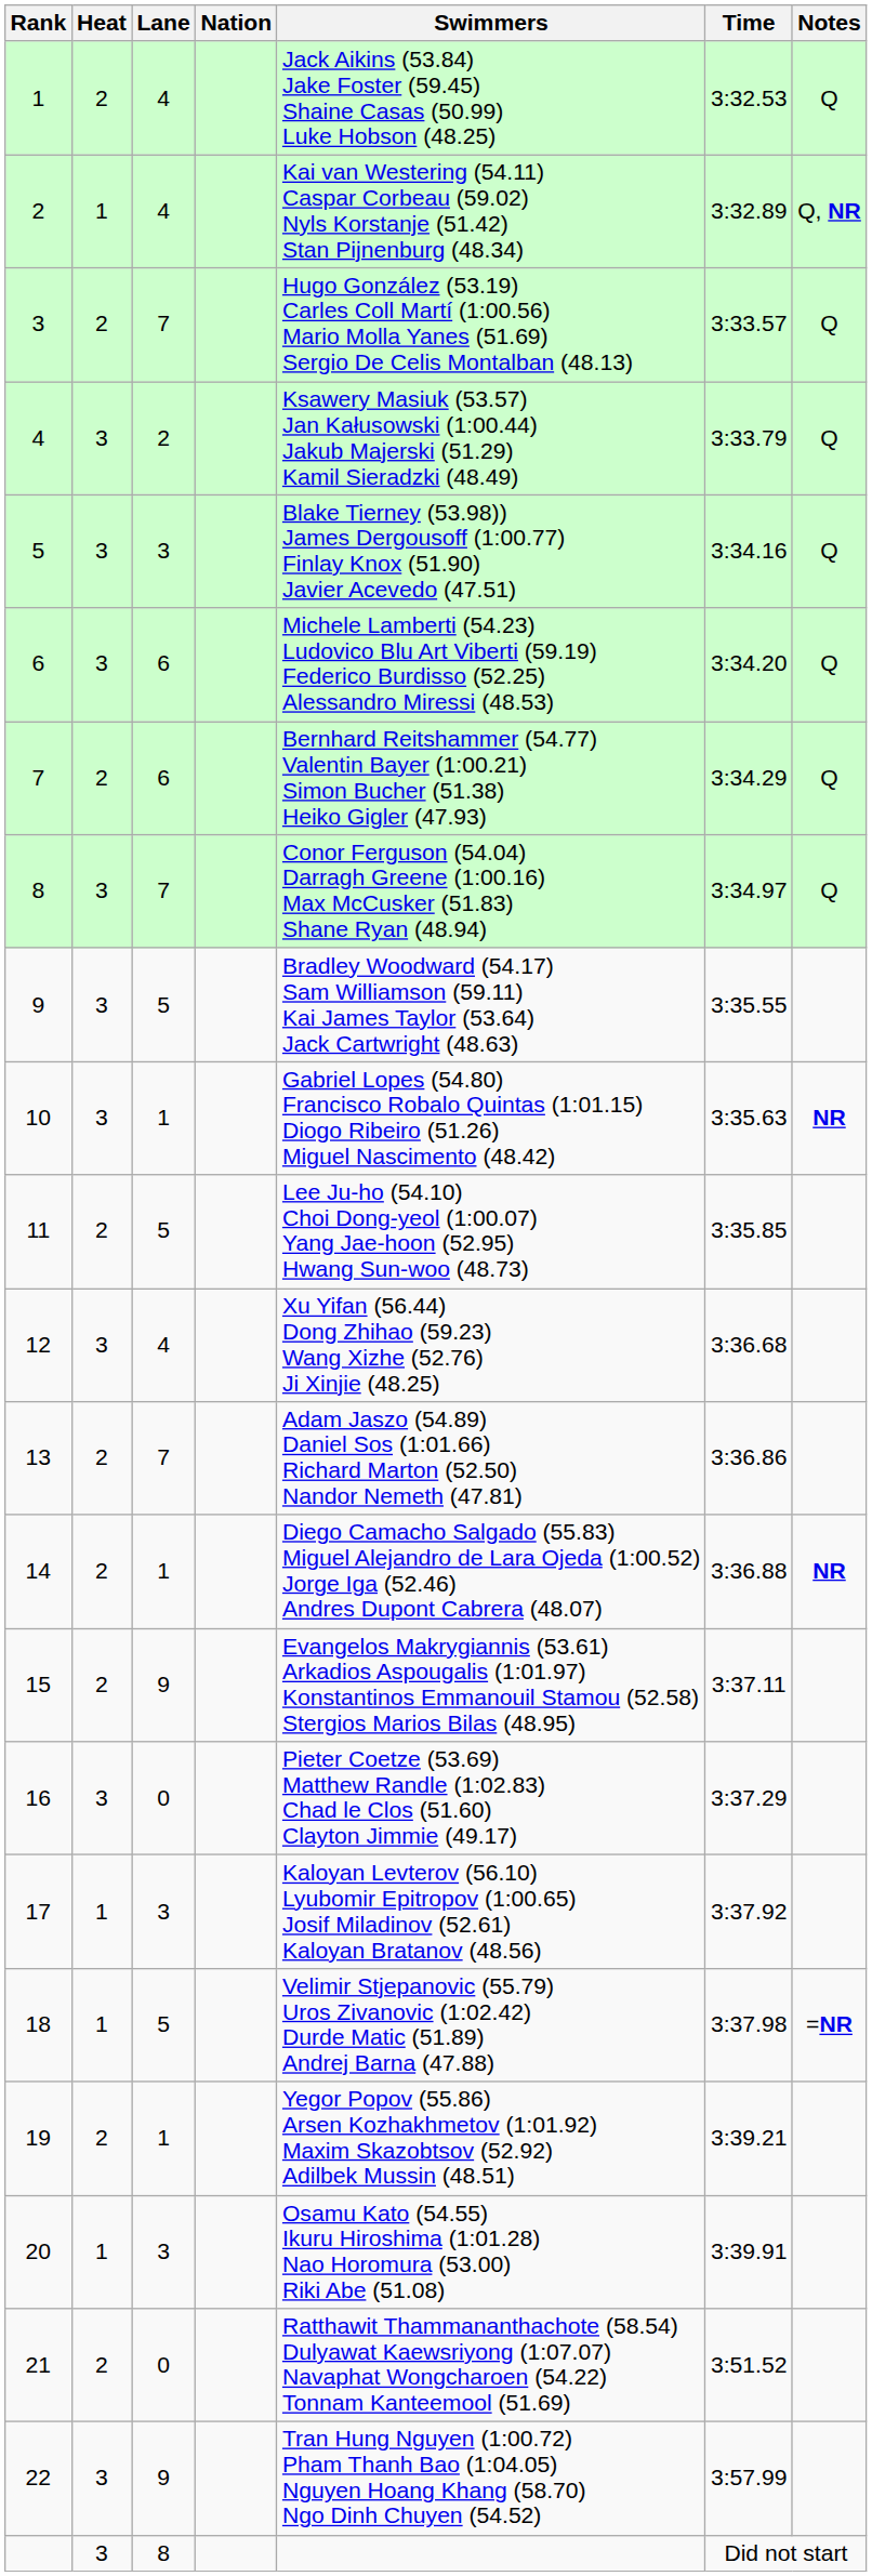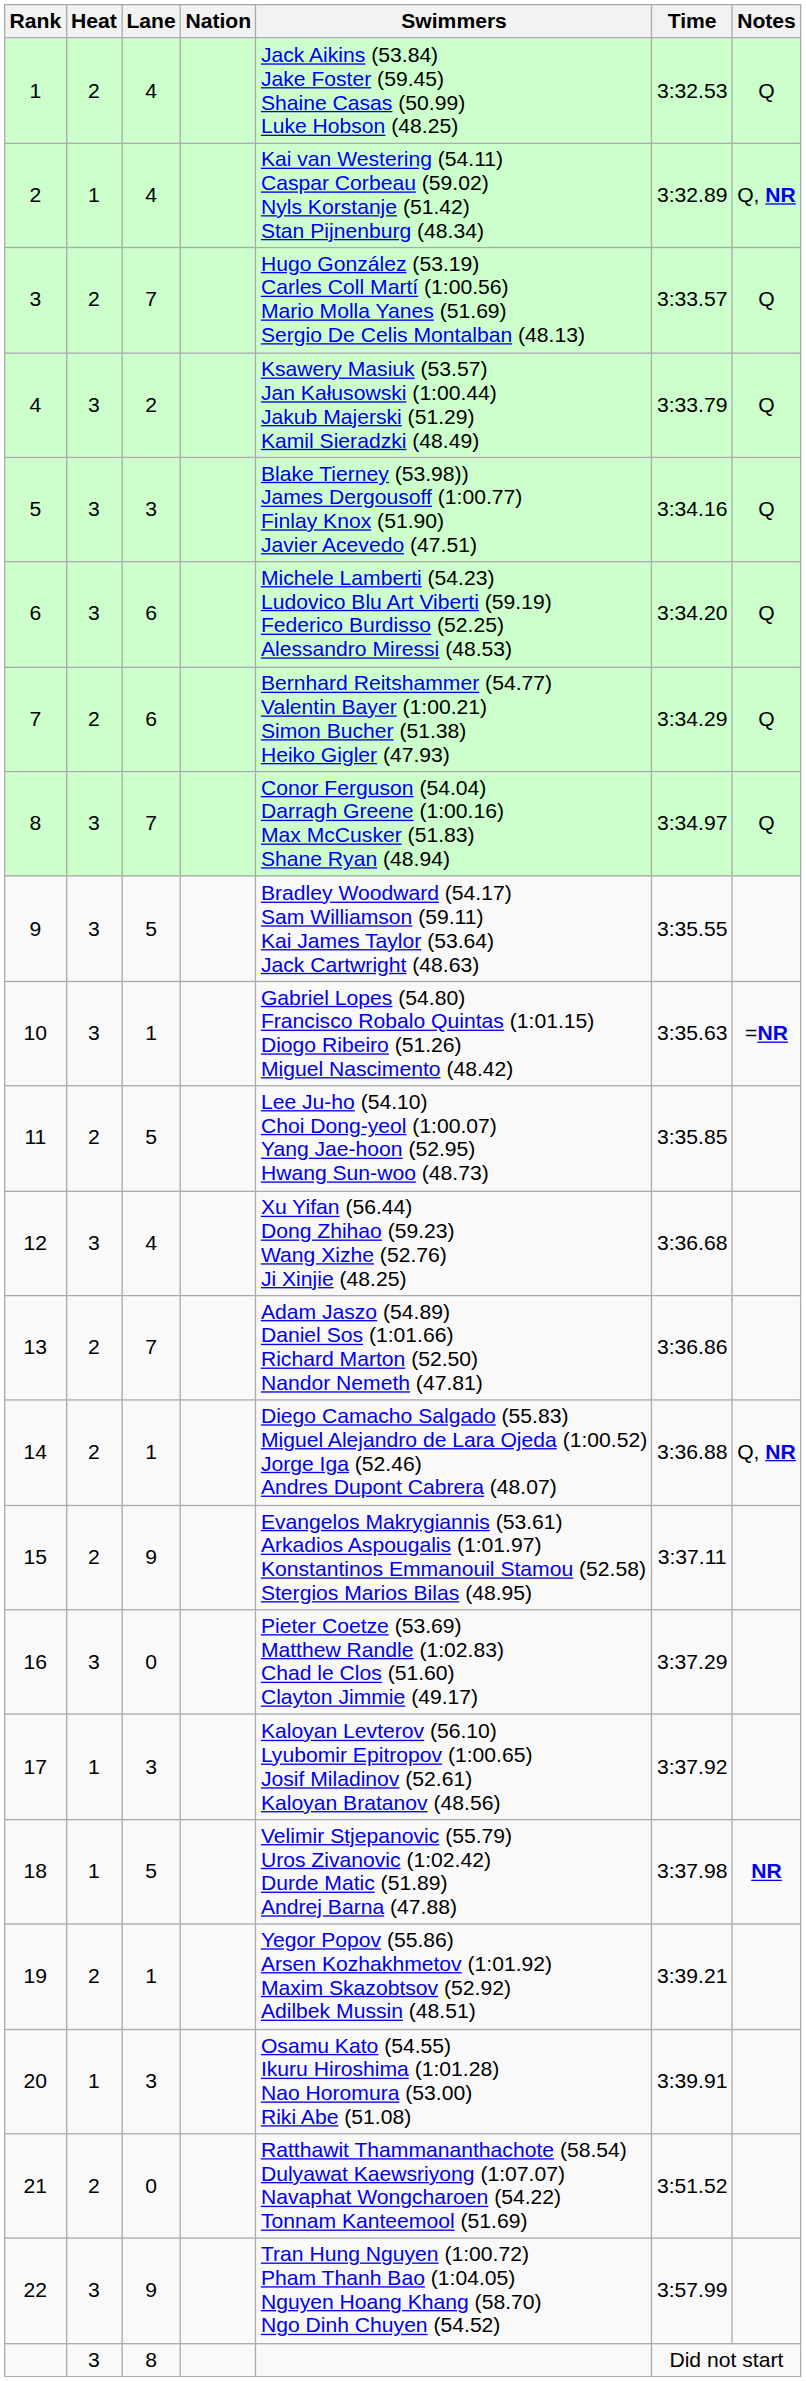 <table class="wikitable sortable" style="text-align:center">
 <tr>
 <th>Rank</th>
 <th>Heat</th>
 <th>Lane</th>
 <th>Nation</th>
 <th>Swimmers</th>
 <th>Time</th>
 <th>Notes</th>
 </tr>
 <tr bgcolor=ccffcc>
 <td>1</td>
 <td>2</td>
 <td>4</td>
 <td align=left></td>
 <td align=left><a href='#'>Jack Aikins</a> (53.84)<br><a href='#'>Jake Foster</a> (59.45)<br><a href='#'>Shaine Casas</a> (50.99)<br><a href='#'>Luke Hobson</a> (48.25)</td>
 <td>3:32.53</td>
 <td>Q</td>
 </tr>
 <tr bgcolor=ccffcc>
 <td>2</td>
 <td>1</td>
 <td>4</td>
 <td align=left></td>
 <td align=left><a href='#'>Kai van Westering</a> (54.11)<br><a href='#'>Caspar Corbeau</a> (59.02)<br><a href='#'>Nyls Korstanje</a> (51.42)<br><a href='#'>Stan Pijnenburg</a> (48.34)</td>
 <td>3:32.89</td>
 <td>Q, <strong><a href='#'>NR</a></strong></td>
 </tr>
 <tr bgcolor=ccffcc>
 <td>3</td>
 <td>2</td>
 <td>7</td>
 <td align=left></td>
 <td align=left><a href='#'>Hugo González</a> (53.19)<br><a href='#'>Carles Coll Martí</a> (1:00.56)<br><a href='#'>Mario Molla Yanes</a> (51.69)<br><a href='#'>Sergio De Celis Montalban</a> (48.13)</td>
 <td>3:33.57</td>
 <td>Q</td>
 </tr>
 <tr bgcolor=ccffcc>
 <td>4</td>
 <td>3</td>
 <td>2</td>
 <td align=left></td>
 <td align=left><a href='#'>Ksawery Masiuk</a> (53.57)<br><a href='#'>Jan Kałusowski</a> (1:00.44)<br><a href='#'>Jakub Majerski</a> (51.29)<br><a href='#'>Kamil Sieradzki</a> (48.49)</td>
 <td>3:33.79</td>
 <td>Q</td>
 </tr>
 <tr bgcolor=ccffcc>
 <td>5</td>
 <td>3</td>
 <td>3</td>
 <td align=left></td>
 <td align=left><a href='#'>Blake Tierney</a> (53.98))<br><a href='#'>James Dergousoff</a> (1:00.77)<br><a href='#'>Finlay Knox</a> (51.90)<br><a href='#'>Javier Acevedo</a> (47.51)</td>
 <td>3:34.16</td>
 <td>Q</td>
 </tr>
 <tr bgcolor=ccffcc>
 <td>6</td>
 <td>3</td>
 <td>6</td>
 <td align=left></td>
 <td align=left><a href='#'>Michele Lamberti</a> (54.23)<br><a href='#'>Ludovico Blu Art Viberti</a> (59.19)<br><a href='#'>Federico Burdisso</a> (52.25)<br><a href='#'>Alessandro Miressi</a> (48.53)</td>
 <td>3:34.20</td>
 <td>Q</td>
 </tr>
 <tr bgcolor=ccffcc>
 <td>7</td>
 <td>2</td>
 <td>6</td>
 <td align=left></td>
 <td align=left><a href='#'>Bernhard Reitshammer</a> (54.77)<br><a href='#'>Valentin Bayer</a> (1:00.21)<br><a href='#'>Simon Bucher</a> (51.38)<br><a href='#'>Heiko Gigler</a> (47.93)</td>
 <td>3:34.29</td>
 <td>Q</td>
 </tr>
 <tr bgcolor=ccffcc>
 <td>8</td>
 <td>3</td>
 <td>7</td>
 <td align=left></td>
 <td align=left><a href='#'>Conor Ferguson</a> (54.04)<br><a href='#'>Darragh Greene</a> (1:00.16)<br><a href='#'>Max McCusker</a> (51.83)<br><a href='#'>Shane Ryan</a> (48.94)</td>
 <td>3:34.97</td>
 <td>Q</td>
 </tr>
 <tr>
 <td>9</td>
 <td>3</td>
 <td>5</td>
 <td align=left></td>
 <td align=left><a href='#'>Bradley Woodward</a> (54.17)<br><a href='#'>Sam Williamson</a> (59.11)<br><a href='#'>Kai James Taylor</a> (53.64)<br><a href='#'>Jack Cartwright</a> (48.63)</td>
 <td>3:35.55</td>
 <td></td>
 </tr>
 <tr>
 <td>10</td>
 <td>3</td>
 <td>1</td>
 <td align=left></td>
 <td align=left><a href='#'>Gabriel Lopes</a> (54.80)<br><a href='#'>Francisco Robalo Quintas</a> (1:01.15)<br><a href='#'>Diogo Ribeiro</a> (51.26)<br><a href='#'>Miguel Nascimento</a> (48.42)</td>
 <td>3:35.63</td>
-<td><strong><a href='#'>NR</a></strong></td>
+<td>=<strong><a href='#'>NR</a></strong></td>
 </tr>
 <tr>
 <td>11</td>
 <td>2</td>
 <td>5</td>
 <td align=left></td>
 <td align=left><a href='#'>Lee Ju-ho</a> (54.10)<br><a href='#'>Choi Dong-yeol</a> (1:00.07)<br><a href='#'>Yang Jae-hoon</a> (52.95)<br><a href='#'>Hwang Sun-woo</a> (48.73)</td>
 <td>3:35.85</td>
 <td></td>
 </tr>
 <tr>
 <td>12</td>
 <td>3</td>
 <td>4</td>
 <td align=left></td>
 <td align=left><a href='#'>Xu Yifan</a> (56.44)<br><a href='#'>Dong Zhihao</a> (59.23)<br><a href='#'>Wang Xizhe</a> (52.76)<br><a href='#'>Ji Xinjie</a> (48.25)</td>
 <td>3:36.68</td>
 <td></td>
 </tr>
 <tr>
 <td>13</td>
 <td>2</td>
 <td>7</td>
 <td align=left></td>
 <td align=left><a href='#'>Adam Jaszo</a> (54.89)<br><a href='#'>Daniel Sos</a> (1:01.66)<br><a href='#'>Richard Marton</a> (52.50)<br><a href='#'>Nandor Nemeth</a> (47.81)</td>
 <td>3:36.86</td>
 <td></td>
 </tr>
 <tr>
 <td>14</td>
 <td>2</td>
 <td>1</td>
 <td align=left></td>
 <td align=left><a href='#'>Diego Camacho Salgado</a> (55.83)<br><a href='#'>Miguel Alejandro de Lara Ojeda</a> (1:00.52)<br><a href='#'>Jorge Iga</a> (52.46)<br><a href='#'>Andres Dupont Cabrera</a> (48.07)</td>
 <td>3:36.88</td>
-<td><strong><a href='#'>NR</a></strong></td>
+<td>Q, <strong><a href='#'>NR</a></strong></td>
 </tr>
 <tr>
 <td>15</td>
 <td>2</td>
 <td>9</td>
 <td align=left></td>
 <td align=left><a href='#'>Evangelos Makrygiannis</a> (53.61)<br><a href='#'>Arkadios Aspougalis</a> (1:01.97)<br><a href='#'>Konstantinos Emmanouil Stamou</a> (52.58)<br><a href='#'>Stergios Marios Bilas</a> (48.95)</td>
 <td>3:37.11</td>
 <td></td>
 </tr>
 <tr>
 <td>16</td>
 <td>3</td>
 <td>0</td>
 <td align=left></td>
 <td align=left><a href='#'>Pieter Coetze</a> (53.69)<br><a href='#'>Matthew Randle</a> (1:02.83)<br><a href='#'>Chad le Clos</a> (51.60)<br><a href='#'>Clayton Jimmie</a> (49.17)</td>
 <td>3:37.29</td>
 <td></td>
 </tr>
 <tr>
 <td>17</td>
 <td>1</td>
 <td>3</td>
 <td align=left></td>
 <td align=left><a href='#'>Kaloyan Levterov</a> (56.10)<br><a href='#'>Lyubomir Epitropov</a> (1:00.65)<br><a href='#'>Josif Miladinov</a> (52.61)<br><a href='#'>Kaloyan Bratanov</a> (48.56)</td>
 <td>3:37.92</td>
 <td></td>
 </tr>
 <tr>
 <td>18</td>
 <td>1</td>
 <td>5</td>
 <td align=left></td>
 <td align=left><a href='#'>Velimir Stjepanovic</a> (55.79)<br><a href='#'>Uros Zivanovic</a> (1:02.42)<br><a href='#'>Durde Matic</a> (51.89) <br><a href='#'>Andrej Barna</a> (47.88)</td>
 <td>3:37.98</td>
-<td>=<strong><a href='#'>NR</a></strong></td>
+<td><strong><a href='#'>NR</a></strong></td>
 </tr>
 <tr>
 <td>19</td>
 <td>2</td>
 <td>1</td>
 <td align=left></td>
 <td align=left><a href='#'>Yegor Popov</a> (55.86)<br><a href='#'>Arsen Kozhakhmetov</a> (1:01.92)<br><a href='#'>Maxim Skazobtsov</a> (52.92)<br><a href='#'>Adilbek Mussin</a> (48.51)</td>
 <td>3:39.21</td>
 <td></td>
 </tr>
 <tr>
 <td>20</td>
 <td>1</td>
 <td>3</td>
 <td align=left></td>
 <td align=left><a href='#'>Osamu Kato</a> (54.55)<br><a href='#'>Ikuru Hiroshima</a> (1:01.28)<br><a href='#'>Nao Horomura</a> (53.00)<br><a href='#'>Riki Abe</a> (51.08)</td>
 <td>3:39.91</td>
 <td></td>
 </tr>
 <tr>
 <td>21</td>
 <td>2</td>
 <td>0</td>
 <td align=left></td>
 <td align=left><a href='#'>Ratthawit Thammananthachote</a> (58.54)<br><a href='#'>Dulyawat Kaewsriyong</a> (1:07.07)<br><a href='#'>Navaphat Wongcharoen</a> (54.22)<br><a href='#'>Tonnam Kanteemool</a> (51.69)</td>
 <td>3:51.52</td>
 <td></td>
 </tr>
 <tr>
 <td>22</td>
 <td>3</td>
 <td>9</td>
 <td align=left></td>
 <td align=left><a href='#'>Tran Hung Nguyen</a> (1:00.72)<br><a href='#'>Pham Thanh Bao</a> (1:04.05)<br><a href='#'>Nguyen Hoang Khang</a> (58.70)<br><a href='#'>Ngo Dinh Chuyen</a> (54.52)</td>
 <td>3:57.99</td>
 <td></td>
 </tr>
 <tr>
 <td></td>
 <td>3</td>
 <td>8</td>
 <td align=left></td>
 <td align=left></td>
 <td colspan=2>Did not start</td>
 </tr>
 </table>
